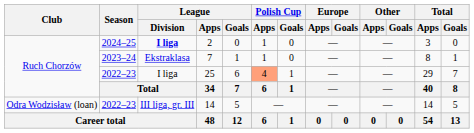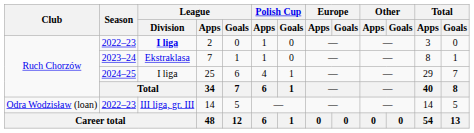 <table class="wikitable" style="text-align: center;">
 <tr>
 <th rowspan="2">Club</th>
 <th rowspan="2">Season</th>
 <th colspan="3">League</th>
 <th colspan="2"><a href='#'>Polish Cup</a></th>
 <th colspan="2">Europe</th>
 <th colspan="2">Other</th>
 <th colspan="2">Total</th>
 </tr>
 <tr>
 <th>Division</th>
 <th>Apps</th>
 <th>Goals</th>
 <th>Apps</th>
 <th>Goals</th>
 <th>Apps</th>
 <th>Goals</th>
 <th>Apps</th>
 <th>Goals</th>
 <th>Apps</th>
 <th>Goals</th>
 </tr>
 <tr>
 <td rowspan=4><a href='#'>Ruch Chorzów</a></td>
-<td><a href='#'>2024–25</a></td>
+<td><a href='#'>2022–23</a></td>
 <td><strong><a href='#'>I liga</a></strong></td>
 <td>2</td>
 <td>0</td>
 <td>1</td>
 <td>0</td>
 <td colspan="2">—</td>
 <td colspan="2">—</td>
 <td>3</td>
 <td>0</td>
 </tr>
 <tr>
 <td><a href='#'>2023–24</a></td>
 <td><a href='#'>Ekstraklasa</a></td>
 <td>7</td>
 <td>1</td>
 <td>1</td>
 <td>0</td>
 <td colspan="2">—</td>
 <td colspan="2">—</td>
 <td>8</td>
 <td>1</td>
 </tr>
 <tr>
-<td><a href='#'>2022–23</a></td>
+<td><a href='#'>2024–25</a></td>
 <td>I liga</td>
 <td>25</td>
 <td>6</td>
-<td style="background: lightsalmon;">4</td>
+<td>4</td>
 <td>1</td>
 <td colspan="2">—</td>
 <td colspan="2">—</td>
 <td>29</td>
 <td>7</td>
 </tr>
 <tr>
 <th colspan="2">Total</th>
 <th>34</th>
 <th>7</th>
 <th>6</th>
 <th>1</th>
 <th colspan="2">—</th>
 <th colspan="2">—</th>
 <th>40</th>
 <th>8</th>
 </tr>
 <tr>
 <td><a href='#'>Odra Wodzisław</a> (loan)</td>
 <td><a href='#'>2022–23</a></td>
 <td><a href='#'>III liga, gr. III</a></td>
 <td>14</td>
 <td>5</td>
 <td colspan="2">—</td>
 <td colspan="2">—</td>
 <td colspan="2">—</td>
 <td>14</td>
 <td>5</td>
 </tr>
 <tr>
 <th colspan="3">Career total</th>
 <th>48</th>
 <th>12</th>
 <th>6</th>
 <th>1</th>
 <th>0</th>
 <th>0</th>
 <th>0</th>
 <th>0</th>
 <th>54</th>
 <th>13</th>
 </tr>
 </table>
